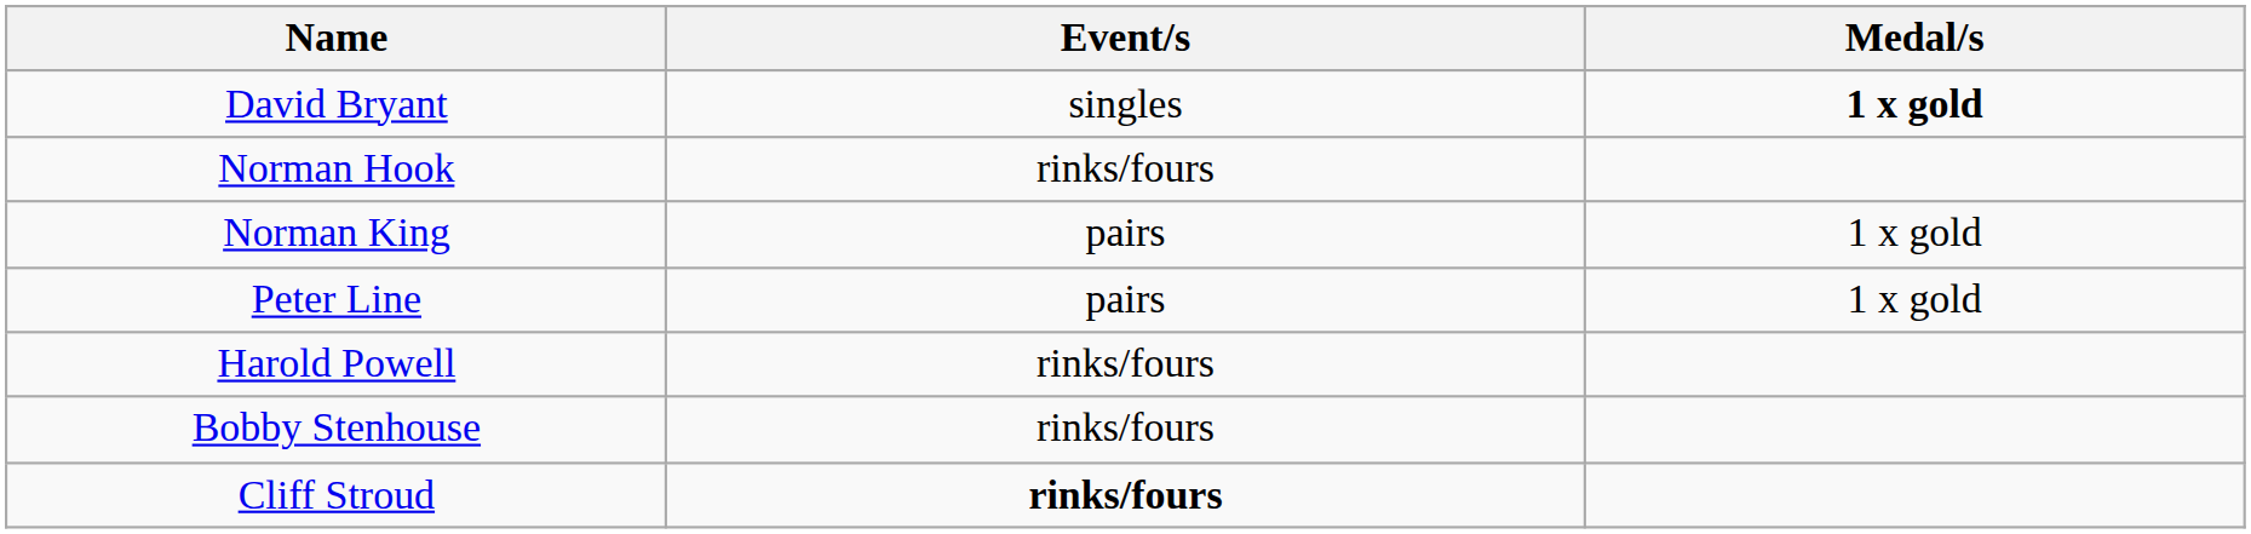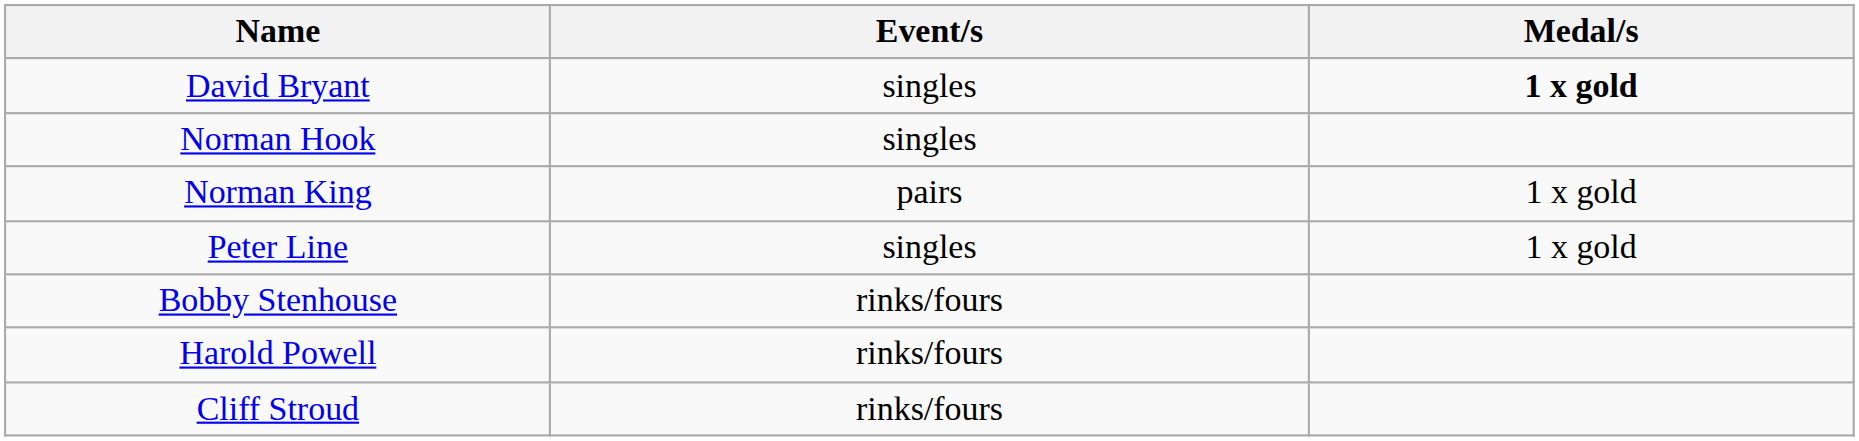 <table class="wikitable" style="text-align: center">
 <tr>
 <th width=250>Name</th>
 <th width=350>Event/s</th>
 <th width=250>Medal/s</th>
 </tr>
 <tr>
 <td><a href='#'>David Bryant</a></td>
 <td>singles</td>
 <td><strong>1 x gold</strong></td>
 </tr>
 <tr>
 <td><a href='#'>Norman Hook</a></td>
-<td>rinks/fours</td>
+<td>singles</td>
 <td></td>
 </tr>
 <tr>
 <td><a href='#'>Norman King</a></td>
 <td>pairs</td>
 <td>1 x gold</td>
 </tr>
 <tr>
 <td><a href='#'>Peter Line</a></td>
-<td>pairs</td>
+<td>singles</td>
 <td>1 x gold</td>
+</tr>
+<tr>
+<td><a href='#'>Bobby Stenhouse</a></td>
+<td>rinks/fours</td>
+<td></td>
 </tr>
 <tr>
 <td><a href='#'>Harold Powell</a></td>
 <td>rinks/fours</td>
 <td></td>
 </tr>
 <tr>
-<td><a href='#'>Bobby Stenhouse</a></td>
+<td><a href='#'>Cliff Stroud</a></td>
 <td>rinks/fours</td>
 <td></td>
 </tr>
-<tr>
-<td><a href='#'>Cliff Stroud</a></td>
-<td><strong>rinks/fours</strong></td>
-<td></td>
-</tr>
 </table>
